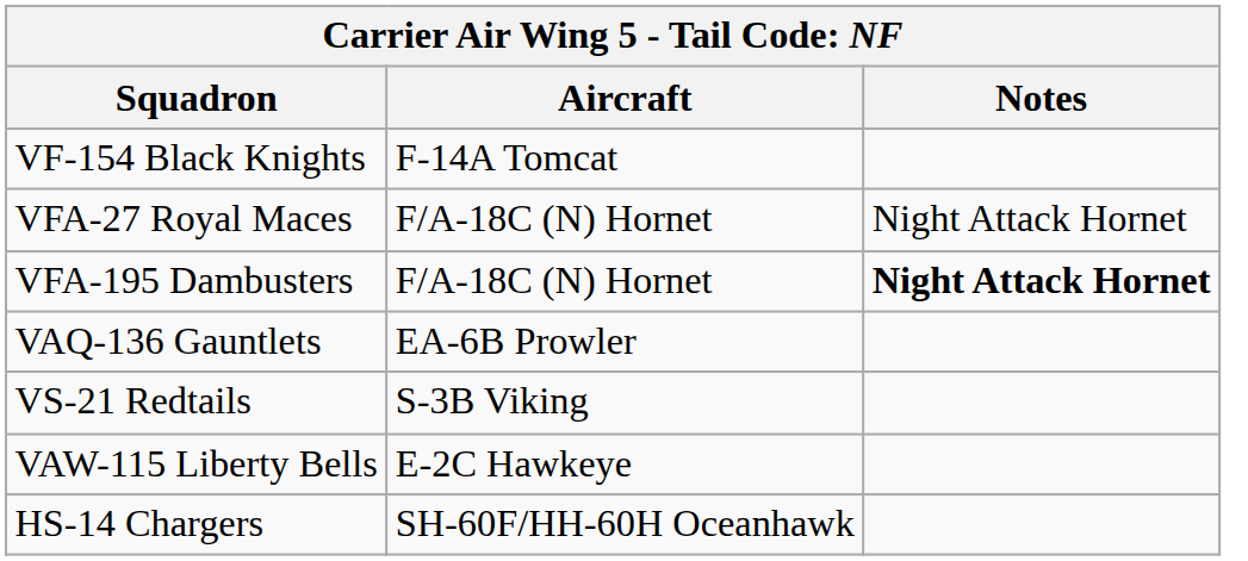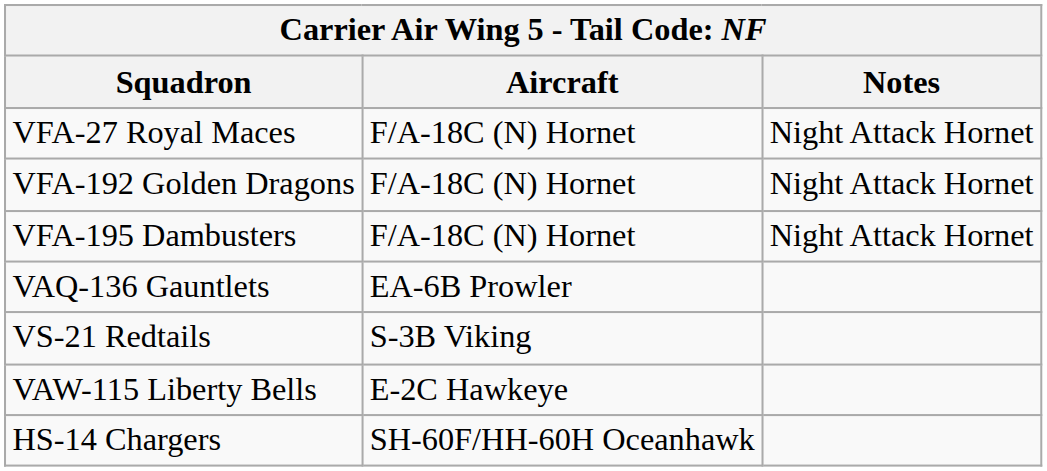 <table class="wikitable">
 <tr>
 <th colspan="3">Carrier Air Wing 5 - Tail Code: <em>NF</em></th>
 </tr>
 <tr>
 <th>Squadron</th>
 <th>Aircraft</th>
 <th>Notes</th>
 </tr>
 <tr>
-<td>VF-154 Black Knights</td>
-<td>F-14A Tomcat</td>
-<td></td>
+<td>VFA-27 Royal Maces</td>
+<td>F/A-18C (N) Hornet</td>
+<td>Night Attack Hornet</td>
 </tr>
 <tr>
-<td>VFA-27 Royal Maces</td>
+<td>VFA-192 Golden Dragons</td>
 <td>F/A-18C (N) Hornet</td>
 <td>Night Attack Hornet</td>
 </tr>
 <tr>
 <td>VFA-195 Dambusters</td>
 <td>F/A-18C (N) Hornet</td>
-<td><strong>Night Attack Hornet</strong></td>
+<td>Night Attack Hornet</td>
 </tr>
 <tr>
 <td>VAQ-136 Gauntlets</td>
 <td>EA-6B Prowler</td>
 <td></td>
 </tr>
 <tr>
 <td>VS-21 Redtails</td>
 <td>S-3B Viking</td>
 <td></td>
 </tr>
 <tr>
 <td>VAW-115 Liberty Bells</td>
 <td>E-2C Hawkeye</td>
 <td></td>
 </tr>
 <tr>
 <td>HS-14 Chargers</td>
 <td>SH-60F/HH-60H Oceanhawk</td>
 <td></td>
 </tr>
 </table>
